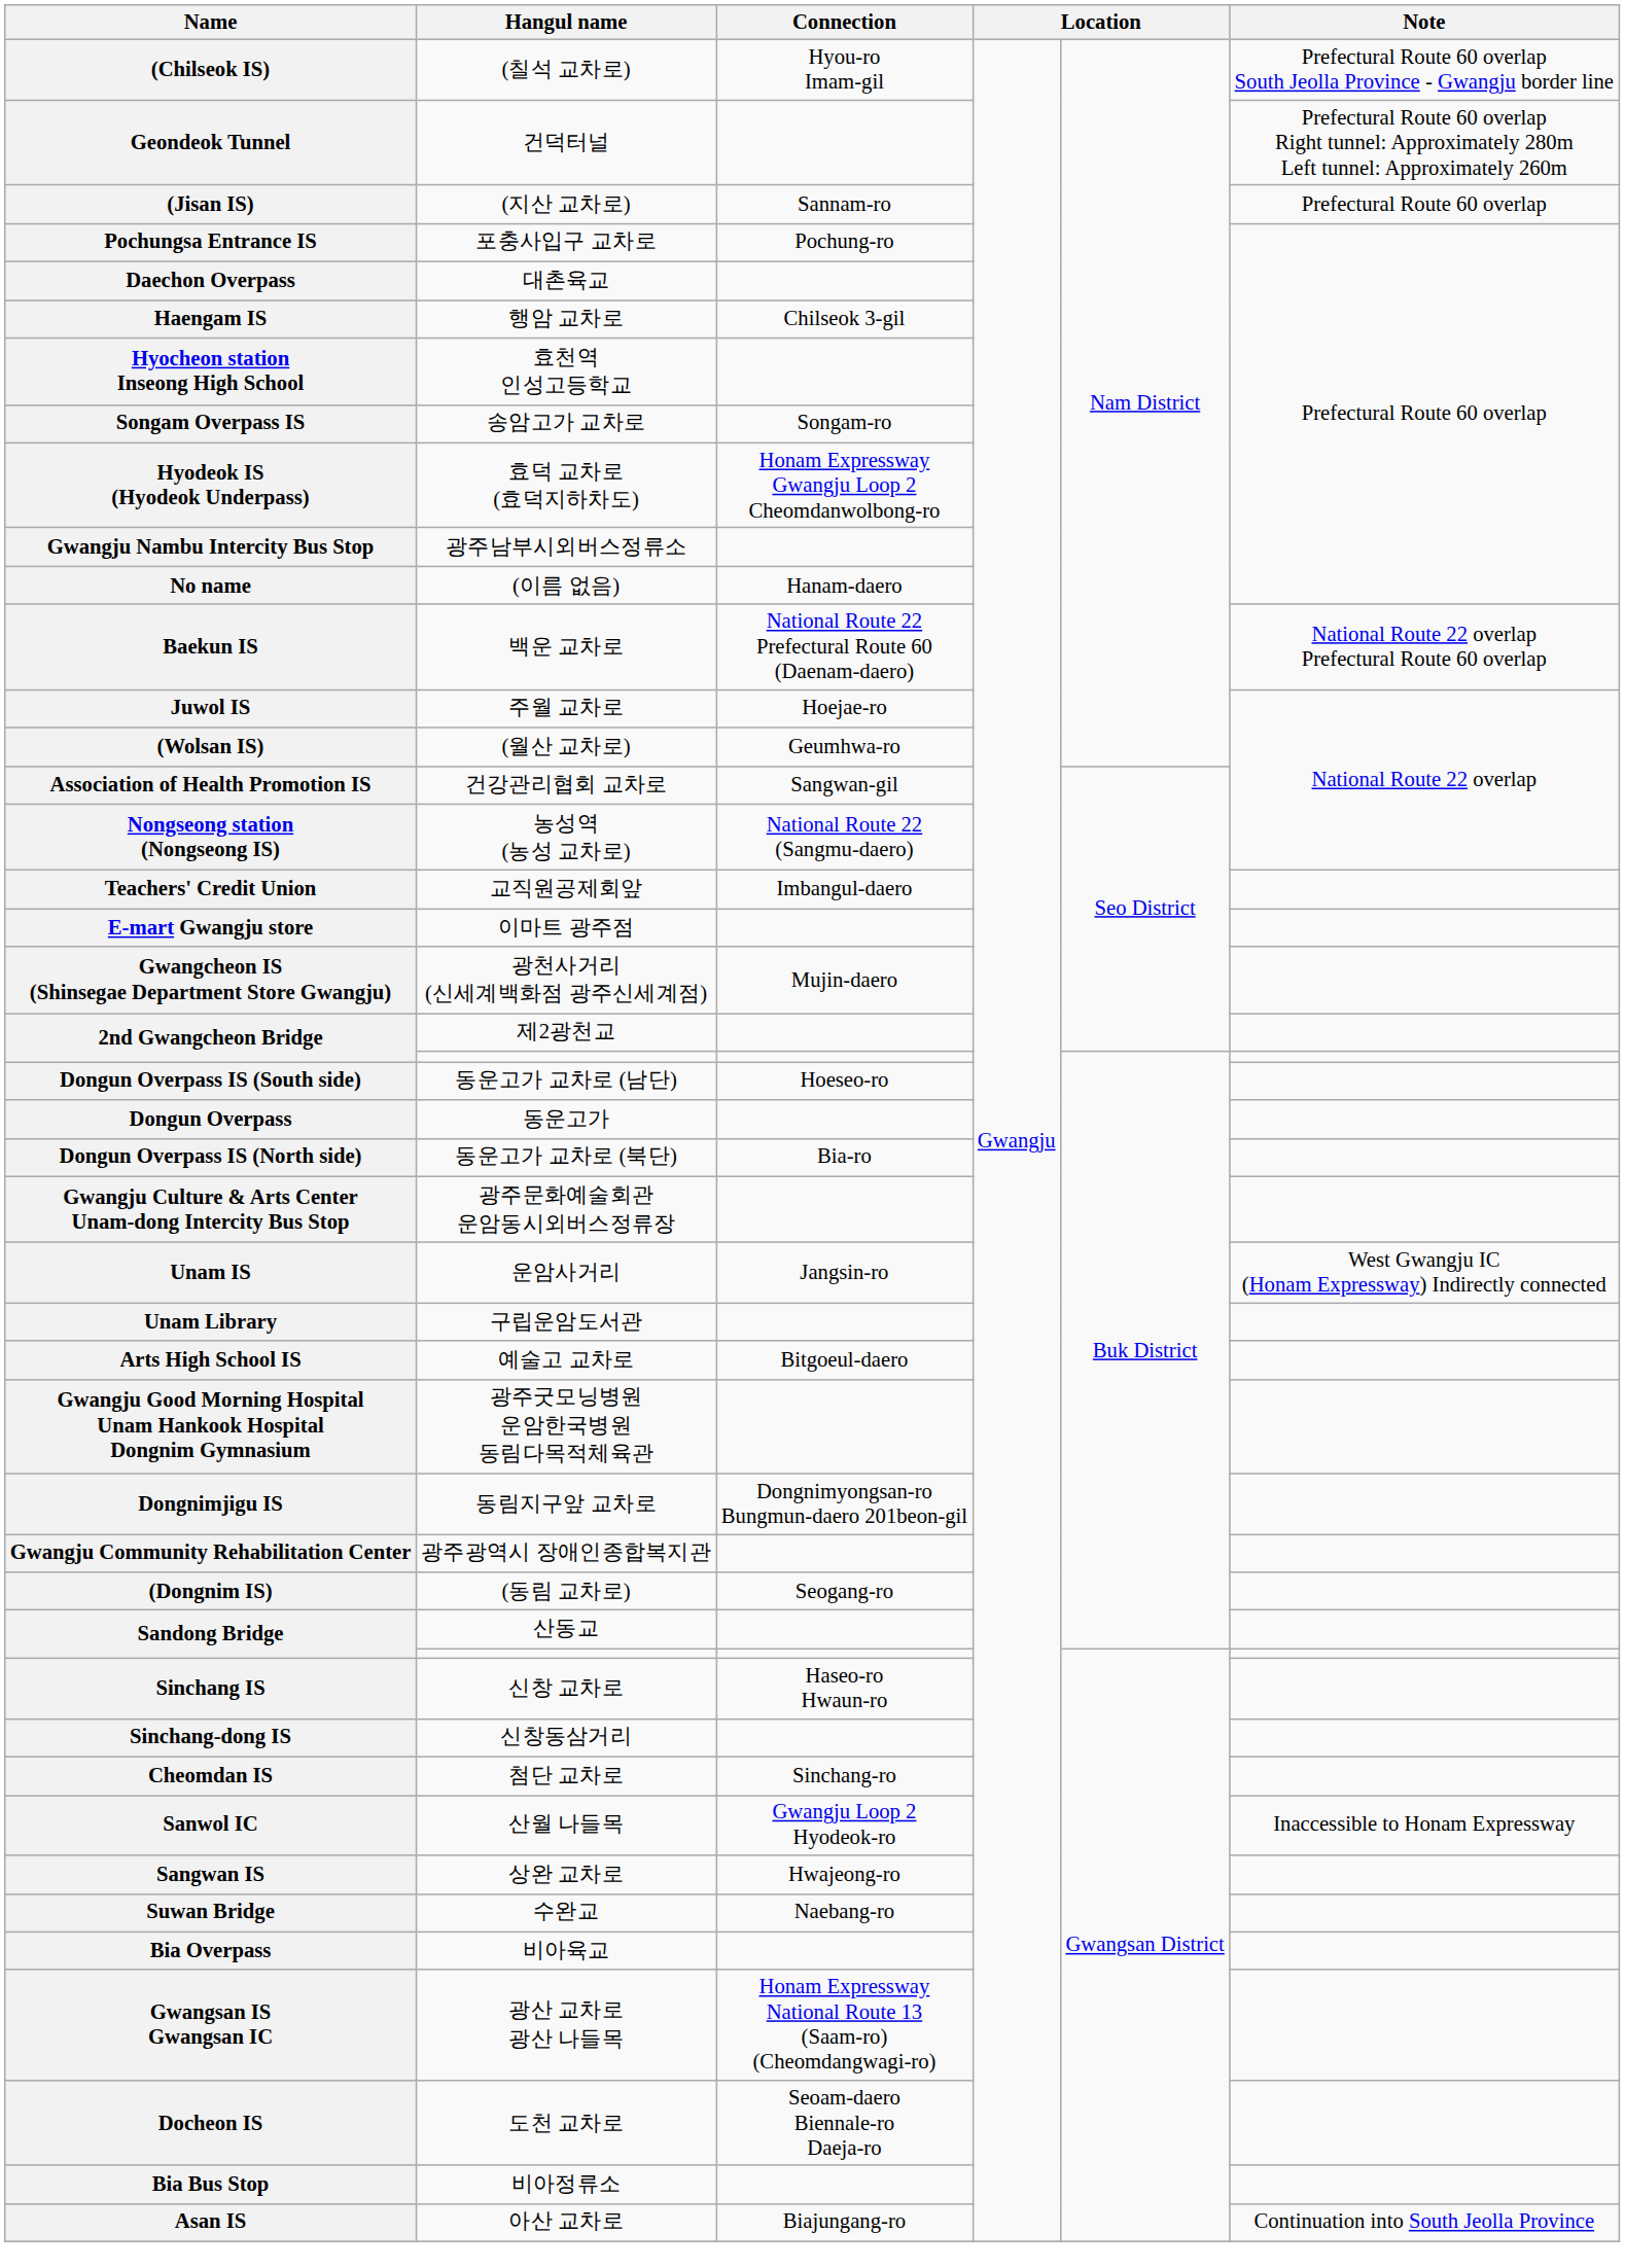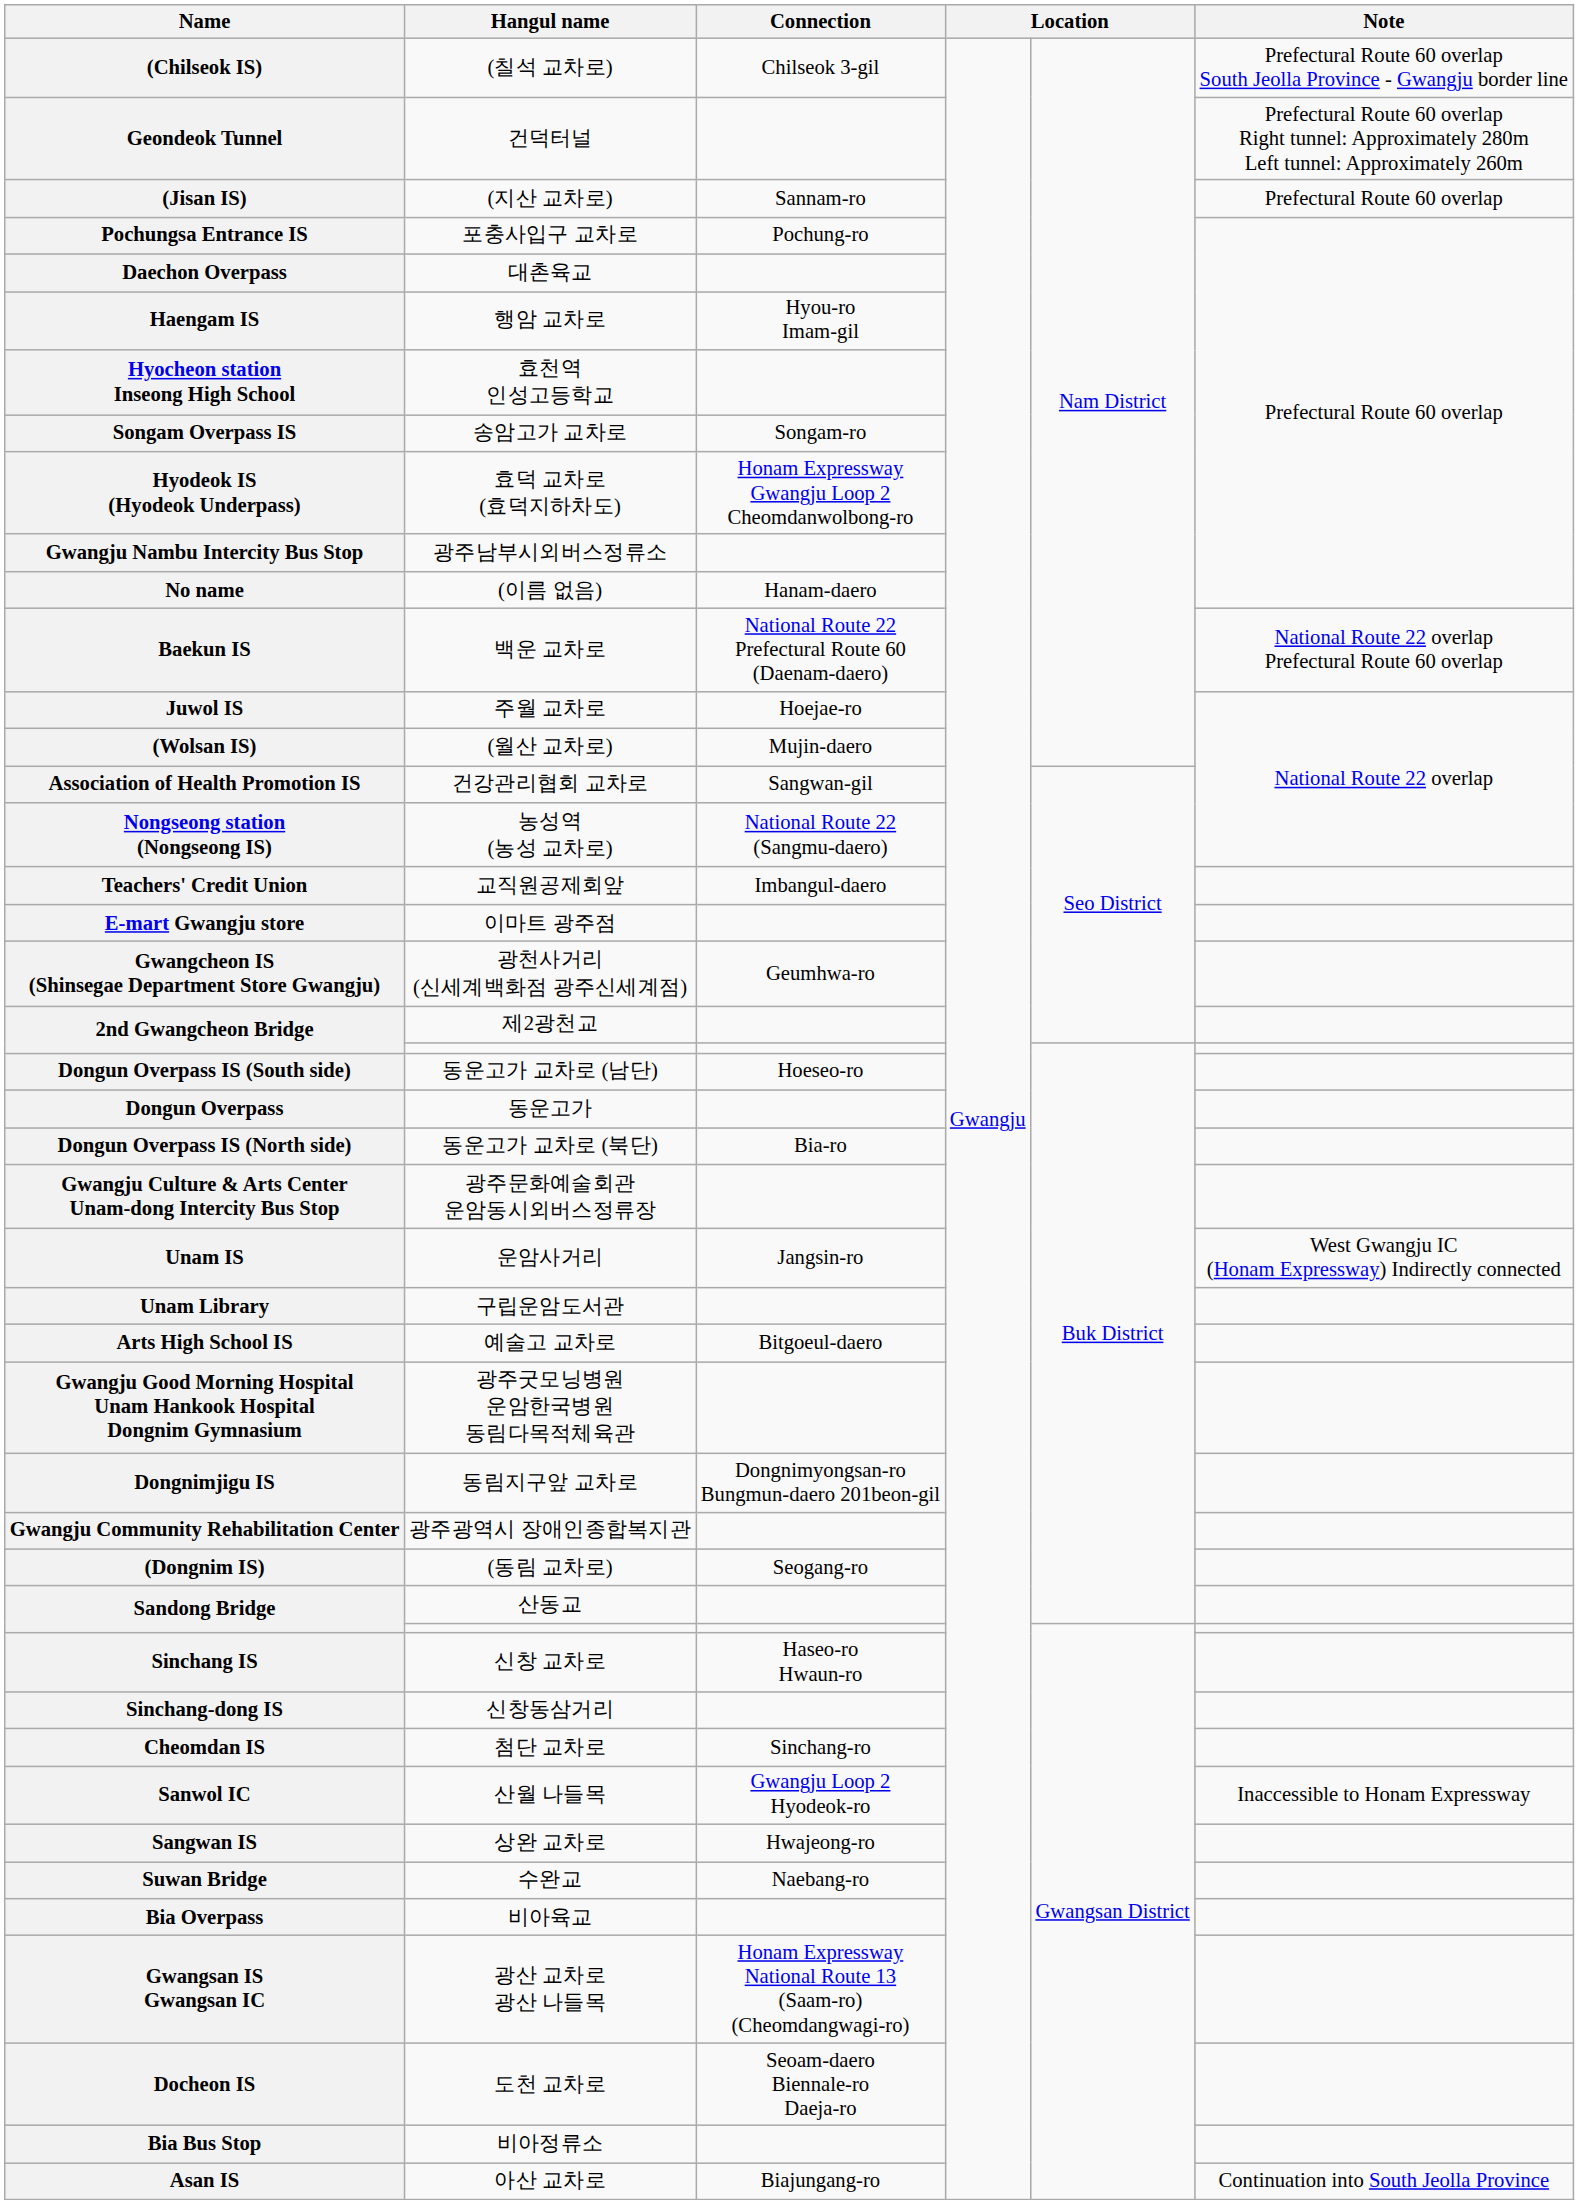 <table class="wikitable" style="font-size: 85%; text-align: center;">
 <tr>
 <th>Name </th>
 <th>Hangul name</th>
 <th>Connection</th>
 <th colspan="2">Location</th>
 <th>Note</th>
 </tr>
 <tr>
 <th>(Chilseok IS)</th>
 <td>(칠석 교차로)</td>
-<td>Hyou-ro<br>Imam-gil</td>
+<td>Chilseok 3-gil</td>
 <td rowspan=45><a href='#'>Gwangju</a></td>
 <td rowspan=14><a href='#'>Nam District</a></td>
 <td>Prefectural Route 60 overlap<br><a href='#'>South Jeolla Province</a> - <a href='#'>Gwangju</a> border line</td>
 </tr>
 <tr>
 <th>Geondeok Tunnel</th>
 <td>건덕터널</td>
 <td></td>
 <td>Prefectural Route 60 overlap<br>Right tunnel: Approximately 280m<br>Left tunnel: Approximately 260m</td>
 </tr>
 <tr>
 <th>(Jisan IS)</th>
 <td>(지산 교차로)</td>
 <td>Sannam-ro</td>
 <td>Prefectural Route 60 overlap</td>
 </tr>
 <tr>
 <th>Pochungsa Entrance IS</th>
 <td>포충사입구 교차로</td>
 <td>Pochung-ro</td>
 <td rowspan=8>Prefectural Route 60 overlap</td>
 </tr>
 <tr>
 <th>Daechon Overpass</th>
 <td>대촌육교</td>
 <td></td>
 </tr>
 <tr>
 <th>Haengam IS</th>
 <td>행암 교차로</td>
-<td>Chilseok 3-gil</td>
+<td>Hyou-ro<br>Imam-gil</td>
 </tr>
 <tr>
 <th><a href='#'>Hyocheon station</a><br>Inseong High School</th>
 <td>효천역<br>인성고등학교</td>
 <td></td>
 </tr>
 <tr>
 <th>Songam Overpass IS</th>
 <td>송암고가 교차로</td>
 <td>Songam-ro</td>
 </tr>
 <tr>
 <th>Hyodeok IS<br>(Hyodeok Underpass)</th>
 <td>효덕 교차로<br>(효덕지하차도)</td>
 <td><a href='#'>Honam Expressway</a><br><a href='#'>Gwangju Loop 2</a><br>Cheomdanwolbong-ro</td>
 </tr>
 <tr>
 <th>Gwangju Nambu Intercity Bus Stop</th>
 <td>광주남부시외버스정류소</td>
 <td></td>
 </tr>
 <tr>
 <th>No name</th>
 <td>(이름 없음)</td>
 <td>Hanam-daero</td>
 </tr>
 <tr>
 <th>Baekun IS</th>
 <td>백운 교차로</td>
 <td> <a href='#'>National Route 22</a><br>Prefectural Route 60<br>(Daenam-daero)</td>
 <td><a href='#'>National Route 22</a> overlap<br>Prefectural Route 60 overlap</td>
 </tr>
 <tr>
 <th>Juwol IS</th>
 <td>주월 교차로</td>
 <td>Hoejae-ro</td>
 <td rowspan=4><a href='#'>National Route 22</a> overlap</td>
 </tr>
 <tr>
 <th>(Wolsan IS)</th>
 <td>(월산 교차로)</td>
-<td>Geumhwa-ro</td>
+<td>Mujin-daero</td>
 </tr>
 <tr>
 <th>Association of Health Promotion IS</th>
 <td>건강관리협회 교차로</td>
 <td>Sangwan-gil</td>
 <td rowspan=6><a href='#'>Seo District</a></td>
 </tr>
 <tr>
 <th><a href='#'>Nongseong station</a><br>(Nongseong IS)</th>
 <td>농성역<br>(농성 교차로)</td>
 <td> <a href='#'>National Route 22</a><br>(Sangmu-daero)</td>
 </tr>
 <tr>
 <th>Teachers' Credit Union</th>
 <td>교직원공제회앞</td>
 <td>Imbangul-daero</td>
 <td></td>
 </tr>
 <tr>
 <th><a href='#'>E-mart</a> Gwangju store</th>
 <td>이마트 광주점</td>
 <td></td>
 <td></td>
 </tr>
 <tr>
 <th>Gwangcheon IS<br>(Shinsegae Department Store Gwangju)</th>
 <td>광천사거리<br>(신세계백화점 광주신세계점)</td>
-<td>Mujin-daero</td>
+<td>Geumhwa-ro</td>
 <td></td>
 </tr>
 <tr>
 <th rowspan=2>2nd Gwangcheon Bridge</th>
 <td>제2광천교</td>
 <td></td>
 <td></td>
 </tr>
 <tr>
 <td></td>
 <td></td>
 <td rowspan=13><a href='#'>Buk District</a></td>
 <td></td>
 </tr>
 <tr>
 <th>Dongun Overpass IS (South side)</th>
 <td>동운고가 교차로 (남단)</td>
 <td>Hoeseo-ro</td>
 <td></td>
 </tr>
 <tr>
 <th>Dongun Overpass</th>
 <td>동운고가</td>
 <td></td>
 <td></td>
 </tr>
 <tr>
 <th>Dongun Overpass IS (North side)</th>
 <td>동운고가 교차로 (북단)</td>
 <td>Bia-ro</td>
 <td></td>
 </tr>
 <tr>
 <th>Gwangju Culture & Arts Center<br>Unam-dong Intercity Bus Stop</th>
 <td>광주문화예술회관<br>운암동시외버스정류장</td>
 <td></td>
 <td></td>
 </tr>
 <tr>
 <th>Unam IS</th>
 <td>운암사거리</td>
 <td>Jangsin-ro</td>
 <td>West Gwangju IC<br>(<a href='#'>Honam Expressway</a>) Indirectly connected</td>
 </tr>
 <tr>
 <th>Unam Library</th>
 <td>구립운암도서관</td>
 <td></td>
 <td></td>
 </tr>
 <tr>
 <th>Arts High School IS</th>
 <td>예술고 교차로</td>
 <td>Bitgoeul-daero</td>
 <td></td>
 </tr>
 <tr>
 <th>Gwangju Good Morning Hospital<br>Unam Hankook Hospital<br>Dongnim Gymnasium</th>
 <td>광주굿모닝병원<br>운암한국병원<br>동림다목적체육관</td>
 <td></td>
 <td></td>
 </tr>
 <tr>
 <th>Dongnimjigu IS</th>
 <td>동림지구앞 교차로</td>
 <td>Dongnimyongsan-ro<br>Bungmun-daero 201beon-gil</td>
 <td></td>
 </tr>
 <tr>
 <th>Gwangju Community Rehabilitation Center</th>
 <td>광주광역시 장애인종합복지관</td>
 <td></td>
 <td></td>
 </tr>
 <tr>
 <th>(Dongnim IS)</th>
 <td>(동림 교차로)</td>
 <td>Seogang-ro</td>
 <td></td>
 </tr>
 <tr>
 <th rowspan=2>Sandong Bridge</th>
 <td>산동교</td>
 <td></td>
 <td></td>
 </tr>
 <tr>
 <td></td>
 <td></td>
 <td rowspan=12><a href='#'>Gwangsan District</a></td>
 <td></td>
 </tr>
 <tr>
 <th>Sinchang IS</th>
 <td>신창 교차로</td>
 <td>Haseo-ro<br>Hwaun-ro</td>
 <td></td>
 </tr>
 <tr>
 <th>Sinchang-dong IS</th>
 <td>신창동삼거리</td>
 <td></td>
 <td></td>
 </tr>
 <tr>
 <th>Cheomdan IS</th>
 <td>첨단 교차로</td>
 <td>Sinchang-ro</td>
 <td></td>
 </tr>
 <tr>
 <th>Sanwol IC</th>
 <td>산월 나들목</td>
 <td><a href='#'>Gwangju Loop 2</a><br>Hyodeok-ro</td>
 <td>Inaccessible to Honam Expressway</td>
 </tr>
 <tr>
 <th>Sangwan IS</th>
 <td>상완 교차로</td>
 <td>Hwajeong-ro</td>
 <td></td>
 </tr>
 <tr>
 <th>Suwan Bridge</th>
 <td>수완교</td>
 <td>Naebang-ro</td>
 <td></td>
 </tr>
 <tr>
 <th>Bia Overpass</th>
 <td>비아육교</td>
 <td></td>
 <td></td>
 </tr>
 <tr>
 <th>Gwangsan IS<br>Gwangsan IC</th>
 <td>광산 교차로<br>광산 나들목</td>
 <td><a href='#'>Honam Expressway</a><br> <a href='#'>National Route 13</a><br>(Saam-ro)<br>(Cheomdangwagi-ro)</td>
 <td></td>
 </tr>
 <tr>
 <th>Docheon IS</th>
 <td>도천 교차로</td>
 <td>Seoam-daero<br>Biennale-ro<br>Daeja-ro</td>
 <td></td>
 </tr>
 <tr>
 <th>Bia Bus Stop</th>
 <td>비아정류소</td>
 <td></td>
 <td></td>
 </tr>
 <tr>
 <th>Asan IS</th>
 <td>아산 교차로</td>
 <td>Biajungang-ro</td>
 <td>Continuation into <a href='#'>South Jeolla Province</a></td>
 </tr>
 <tr>
 </tr>
 </table>
